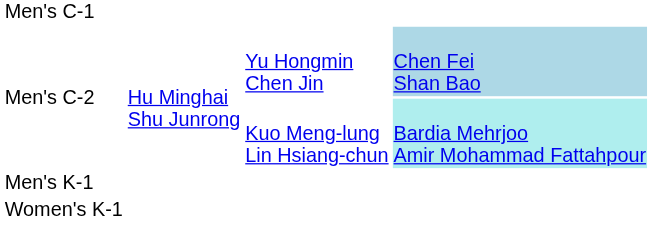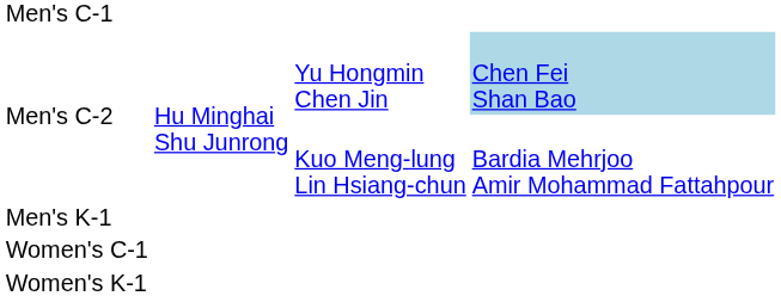 <table>
 <tr>
 <td rowspan=2>Men's C-1</td>
 <td rowspan=2></td>
 <td></td>
 <td></td>
 </tr>
 <tr>
 <td></td>
 <td></td>
 </tr>
 <tr>
 <td rowspan=2>Men's C-2</td>
 <td rowspan=2><br><a href='#'>Hu Minghai</a><br><a href='#'>Shu Junrong</a></td>
 <td><br><a href='#'>Yu Hongmin</a><br><a href='#'>Chen Jin</a></td>
 <td style="background: lightblue;"><br><a href='#'>Chen Fei</a><br><a href='#'>Shan Bao</a></td>
 </tr>
 <tr>
 <td><br><a href='#'>Kuo Meng-lung</a><br><a href='#'>Lin Hsiang-chun</a></td>
-<td style="background: paleturquoise;"><br><a href='#'>Bardia Mehrjoo</a><br><a href='#'>Amir Mohammad Fattahpour</a></td>
+<td><br><a href='#'>Bardia Mehrjoo</a><br><a href='#'>Amir Mohammad Fattahpour</a></td>
 </tr>
 <tr>
 <td rowspan=2>Men's K-1</td>
 <td rowspan=2></td>
 <td></td>
 <td></td>
 </tr>
 <tr>
+<td></td>
+<td></td>
+</tr>
+<tr>
+<td>Women's C-1</td>
+<td></td>
 <td></td>
 <td></td>
 </tr>
 <tr>
 <td rowspan=2>Women's K-1</td>
 <td rowspan=2></td>
 <td></td>
 <td></td>
 </tr>
 <tr>
 <td></td>
 <td></td>
 </tr>
 </table>
